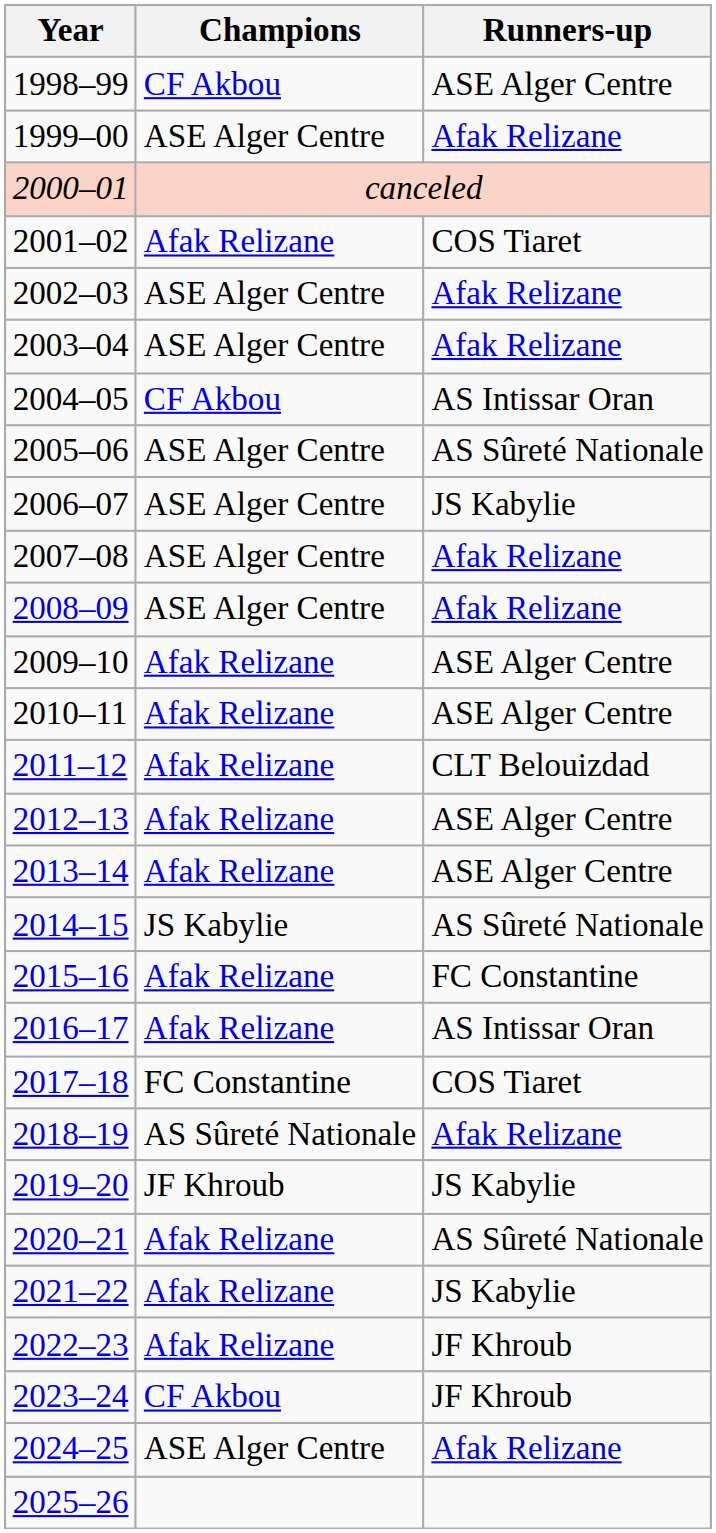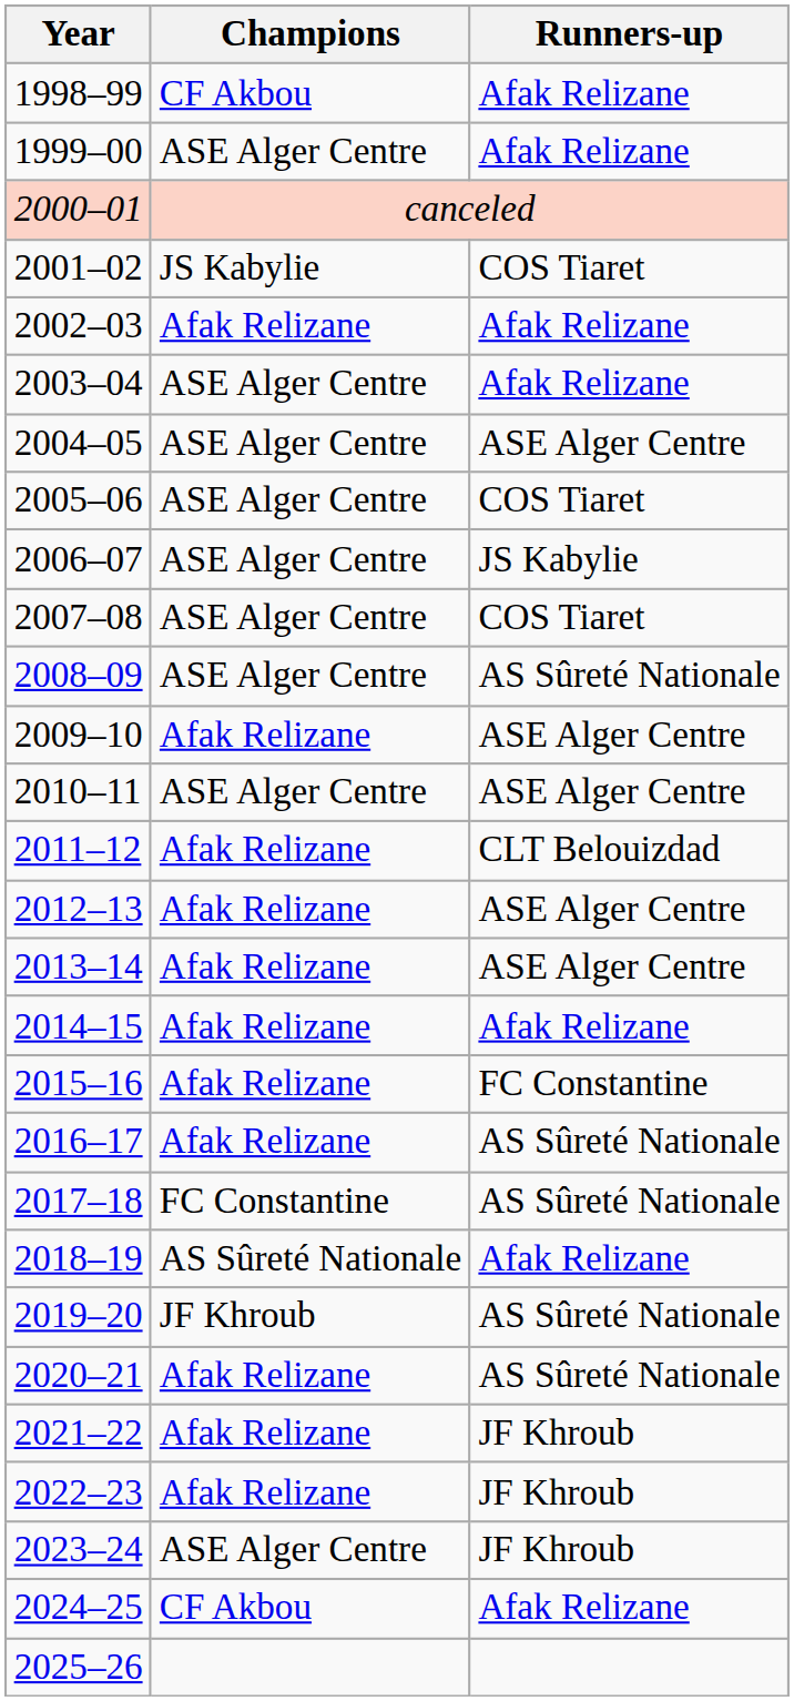 <table class="wikitable">
 <tr>
 <th>Year</th>
 <th>Champions</th>
 <th>Runners-up</th>
 </tr>
 <tr>
 <td>1998–99 </td>
 <td><a href='#'>CF Akbou</a></td>
-<td>ASE Alger Centre</td>
+<td><a href='#'>Afak Relizane</a></td>
 </tr>
 <tr>
 <td>1999–00</td>
 <td>ASE Alger Centre</td>
 <td><a href='#'>Afak Relizane</a></td>
 </tr>
 <tr bgcolor=#fcd3c7>
 <td><em>2000–01</em></td>
 <td colspan=2 align=center><em>canceled</em></td>
 </tr>
 <tr>
 <td>2001–02</td>
-<td><a href='#'>Afak Relizane</a></td>
+<td>JS Kabylie</td>
 <td>COS Tiaret</td>
 </tr>
 <tr>
 <td>2002–03</td>
-<td>ASE Alger Centre</td>
+<td><a href='#'>Afak Relizane</a></td>
 <td><a href='#'>Afak Relizane</a></td>
 </tr>
 <tr>
 <td>2003–04</td>
 <td>ASE Alger Centre</td>
 <td><a href='#'>Afak Relizane</a></td>
 </tr>
 <tr>
 <td>2004–05</td>
-<td><a href='#'>CF Akbou</a></td>
-<td>AS Intissar Oran</td>
+<td>ASE Alger Centre</td>
+<td>ASE Alger Centre</td>
 </tr>
 <tr>
 <td>2005–06</td>
 <td>ASE Alger Centre</td>
-<td>AS Sûreté Nationale</td>
+<td>COS Tiaret</td>
 </tr>
 <tr>
 <td>2006–07</td>
 <td>ASE Alger Centre</td>
 <td>JS Kabylie</td>
 </tr>
 <tr>
 <td>2007–08</td>
 <td>ASE Alger Centre</td>
-<td><a href='#'>Afak Relizane</a></td>
+<td>COS Tiaret</td>
 </tr>
 <tr>
 <td><a href='#'>2008–09</a></td>
 <td>ASE Alger Centre</td>
-<td><a href='#'>Afak Relizane</a></td>
+<td>AS Sûreté Nationale</td>
 </tr>
 <tr>
 <td>2009–10</td>
 <td><a href='#'>Afak Relizane</a></td>
 <td>ASE Alger Centre</td>
 </tr>
 <tr>
 <td>2010–11 </td>
-<td><a href='#'>Afak Relizane</a></td>
+<td>ASE Alger Centre</td>
 <td>ASE Alger Centre</td>
 </tr>
 <tr>
 <td><a href='#'>2011–12</a></td>
 <td><a href='#'>Afak Relizane</a></td>
 <td>CLT Belouizdad</td>
 </tr>
 <tr>
 <td><a href='#'>2012–13</a></td>
 <td><a href='#'>Afak Relizane</a></td>
 <td>ASE Alger Centre</td>
 </tr>
 <tr>
 <td><a href='#'>2013–14</a></td>
 <td><a href='#'>Afak Relizane</a></td>
 <td>ASE Alger Centre</td>
 </tr>
 <tr>
 <td><a href='#'>2014–15</a></td>
-<td>JS Kabylie</td>
-<td>AS Sûreté Nationale</td>
+<td><a href='#'>Afak Relizane</a></td>
+<td><a href='#'>Afak Relizane</a></td>
 </tr>
 <tr>
 <td><a href='#'>2015–16</a></td>
 <td><a href='#'>Afak Relizane</a></td>
 <td>FC Constantine</td>
 </tr>
 <tr>
 <td><a href='#'>2016–17</a></td>
 <td><a href='#'>Afak Relizane</a></td>
-<td>AS Intissar Oran</td>
+<td>AS Sûreté Nationale</td>
 </tr>
 <tr>
 <td><a href='#'>2017–18</a></td>
 <td>FC Constantine</td>
-<td>COS Tiaret</td>
+<td>AS Sûreté Nationale</td>
 </tr>
 <tr>
 <td><a href='#'>2018–19</a></td>
 <td>AS Sûreté Nationale</td>
 <td><a href='#'>Afak Relizane</a></td>
 </tr>
 <tr>
 <td><a href='#'>2019–20</a></td>
 <td>JF Khroub</td>
-<td>JS Kabylie</td>
+<td>AS Sûreté Nationale</td>
 </tr>
 <tr>
 <td><a href='#'>2020–21</a></td>
 <td><a href='#'>Afak Relizane</a></td>
 <td>AS Sûreté Nationale</td>
 </tr>
 <tr>
 <td><a href='#'>2021–22</a></td>
 <td><a href='#'>Afak Relizane</a></td>
-<td>JS Kabylie</td>
+<td>JF Khroub</td>
 </tr>
 <tr>
 <td><a href='#'>2022–23</a></td>
 <td><a href='#'>Afak Relizane</a></td>
 <td>JF Khroub</td>
 </tr>
 <tr>
 <td><a href='#'>2023–24</a></td>
-<td><a href='#'>CF Akbou</a></td>
+<td>ASE Alger Centre</td>
 <td>JF Khroub</td>
 </tr>
 <tr>
 <td><a href='#'>2024–25</a></td>
-<td>ASE Alger Centre</td>
+<td><a href='#'>CF Akbou</a></td>
 <td><a href='#'>Afak Relizane</a></td>
 </tr>
 <tr>
 <td><a href='#'>2025–26</a></td>
 <td></td>
 <td></td>
 </tr>
 </table>
